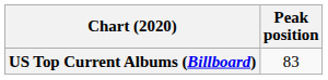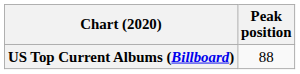 <table class="wikitable plainrowheaders" style="text-align:center">
 <tr>
 <th scope="col">Chart (2020)</th>
 <th scope="col">Peak<br>position</th>
 </tr>
 <tr>
 <th scope="row">US Top Current Albums (<em><a href='#'>Billboard</a></em>)</th>
-<td>83</td>
+<td>88</td>
 </tr>
 </table>
